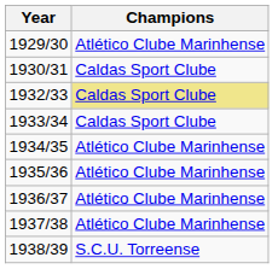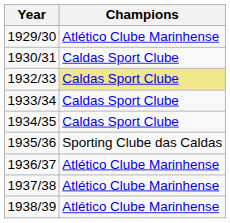 <table class="wikitable">
 <tr>
 <th>Year</th>
 <th>Champions</th>
 </tr>
 <tr>
 <td>1929/30</td>
 <td><a href='#'>Atlético Clube Marinhense</a></td>
 </tr>
 <tr>
 <td>1930/31</td>
 <td><a href='#'>Caldas Sport Clube</a></td>
 </tr>
 <tr>
 <td>1932/33</td>
 <td style="background: khaki;"><a href='#'>Caldas Sport Clube</a></td>
 </tr>
 <tr>
 <td>1933/34</td>
 <td><a href='#'>Caldas Sport Clube</a></td>
 </tr>
 <tr>
 <td>1934/35</td>
-<td><a href='#'>Atlético Clube Marinhense</a></td>
+<td><a href='#'>Caldas Sport Clube</a></td>
 </tr>
 <tr>
 <td>1935/36</td>
-<td><a href='#'>Atlético Clube Marinhense</a></td>
+<td>Sporting Clube das Caldas</td>
 </tr>
 <tr>
 <td>1936/37</td>
 <td><a href='#'>Atlético Clube Marinhense</a></td>
 </tr>
 <tr>
 <td>1937/38</td>
 <td><a href='#'>Atlético Clube Marinhense</a></td>
 </tr>
 <tr>
 <td>1938/39</td>
-<td><a href='#'>S.C.U. Torreense</a></td>
+<td><a href='#'>Atlético Clube Marinhense</a></td>
 </tr>
 </table>
